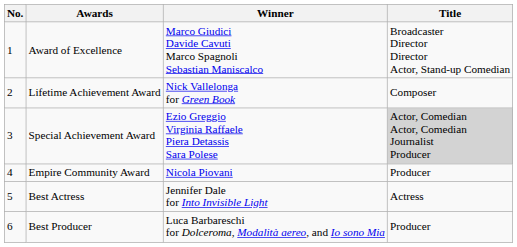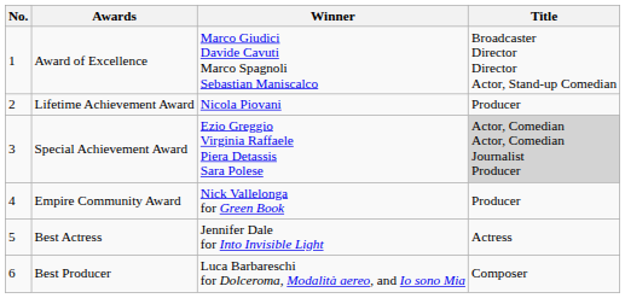 <table class="wikitable">
 <tr>
 <th>No.</th>
 <th>Awards</th>
 <th>Winner</th>
 <th>Title</th>
 </tr>
 <tr>
 <td>1</td>
 <td>Award of Excellence</td>
 <td><a href='#'>Marco Giudici</a><br><a href='#'>Davide Cavuti</a><br>Marco Spagnoli<br><a href='#'>Sebastian Maniscalco</a></td>
 <td>Broadcaster<br>Director<br>Director<br>Actor, Stand-up Comedian</td>
 </tr>
 <tr>
 <td>2</td>
 <td>Lifetime Achievement Award</td>
-<td><a href='#'>Nick Vallelonga</a><br>for <em><a href='#'>Green Book</a></em></td>
-<td>Composer</td>
+<td><a href='#'>Nicola Piovani</a></td>
+<td>Producer</td>
 </tr>
 <tr>
 <td>3</td>
 <td>Special Achievement Award</td>
 <td><a href='#'>Ezio Greggio</a><br><a href='#'>Virginia Raffaele</a><br><a href='#'>Piera Detassis</a><br><a href='#'>Sara Polese</a></td>
 <td style="background: lightgrey;">Actor, Comedian<br>Actor, Comedian<br>Journalist<br>Producer</td>
 </tr>
 <tr>
 <td>4</td>
 <td>Empire Community Award</td>
-<td><a href='#'>Nicola Piovani</a></td>
+<td><a href='#'>Nick Vallelonga</a><br>for <em><a href='#'>Green Book</a></em></td>
 <td>Producer</td>
 </tr>
 <tr>
 <td>5</td>
 <td>Best Actress</td>
 <td>Jennifer Dale<br>for <em><a href='#'>Into Invisible Light</a></em></td>
 <td>Actress</td>
 </tr>
 <tr>
 <td>6</td>
 <td>Best Producer</td>
 <td>Luca Barbareschi<br>for <em>Dolceroma</em>, <em><a href='#'>Modalità aereo</a></em>, and <em><a href='#'>Io sono Mia</a></em></td>
-<td>Producer</td>
+<td>Composer</td>
 </tr>
 </table>
